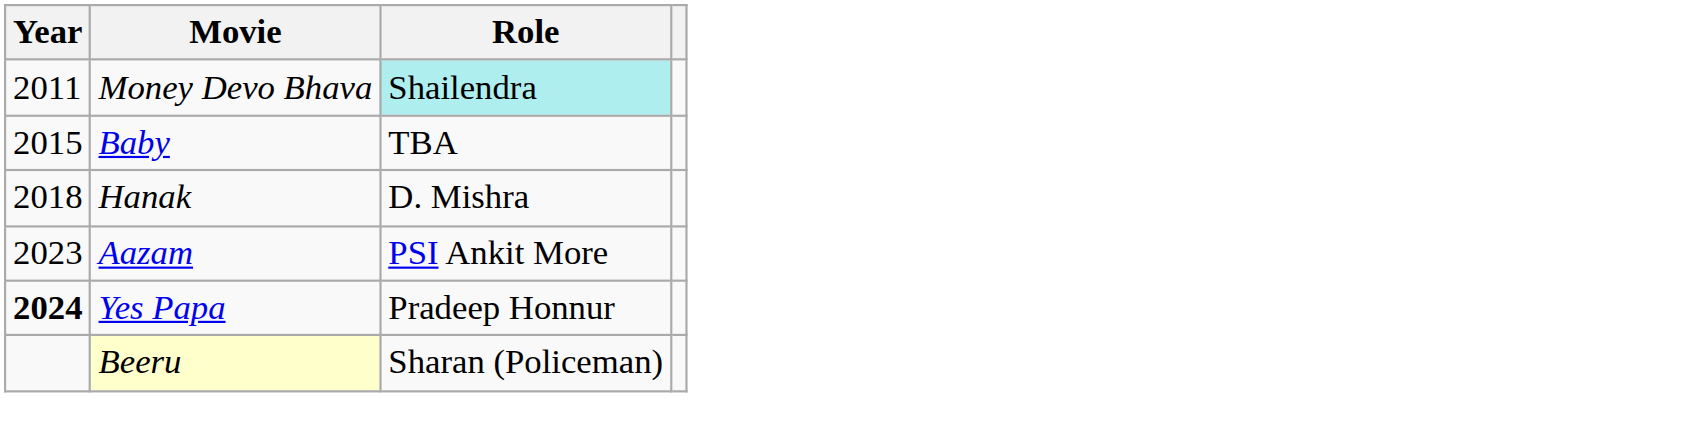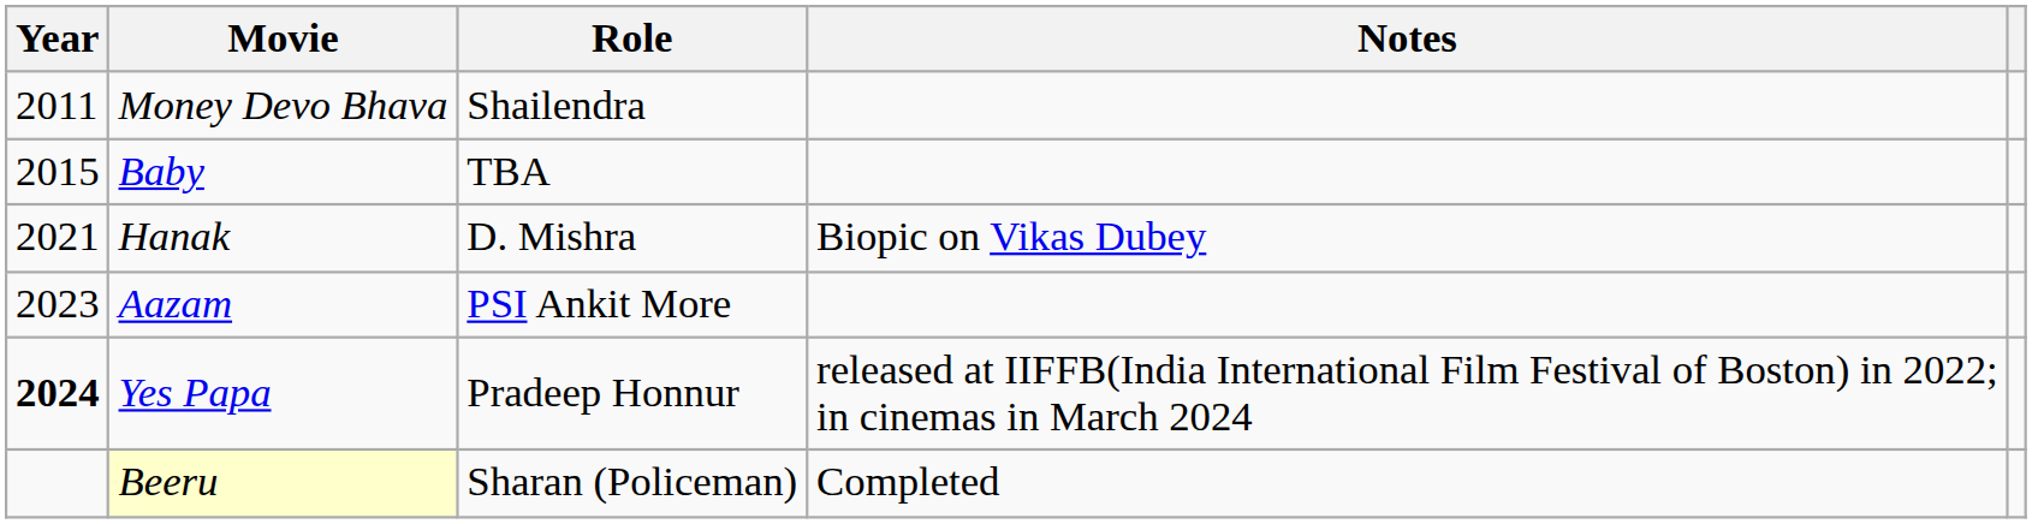 <table class="wikitable sortable plainrowheaders">
 <tr>
 <th scope="col">Year</th>
 <th scope="col">Movie</th>
 <th scope="col">Role</th>
+<th scope="col" class="unsortable">Notes</th>
 <th scope="col" class="unsortable"></th>
 </tr>
 <tr>
 <td>2011</td>
 <td><em>Money Devo Bhava</em></td>
-<td style="background: paleturquoise;">Shailendra</td>
+<td>Shailendra</td>
+<td></td>
 <td></td>
 </tr>
 <tr>
 <td>2015</td>
 <td><a href='#'><em>Baby</em></a></td>
 <td>TBA</td>
 <td></td>
+<td></td>
 </tr>
 <tr>
-<td>2018</td>
+<td>2021</td>
 <td><em>Hanak</em></td>
 <td>D. Mishra</td>
+<td>Biopic on <a href='#'>Vikas Dubey</a></td>
 <td></td>
 </tr>
 <tr>
 <td>2023</td>
 <td><em><a href='#'>Aazam</a></em></td>
 <td><a href='#'>PSI</a> Ankit More</td>
 <td></td>
+<td></td>
 </tr>
 <tr>
 <td><strong>2024</strong></td>
 <td><em><a href='#'>Yes Papa</a></em></td>
 <td>Pradeep Honnur</td>
+<td>released at IIFFB(India International Film Festival of Boston) in 2022;<br>in cinemas in March 2024</td>
 <td></td>
 </tr>
 <tr>
 <td></td>
 <td style="background:#FFFFCC;"><em>Beeru</em></td>
 <td>Sharan (Policeman)</td>
+<td>Completed</td>
 <td></td>
 </tr>
 </table>
